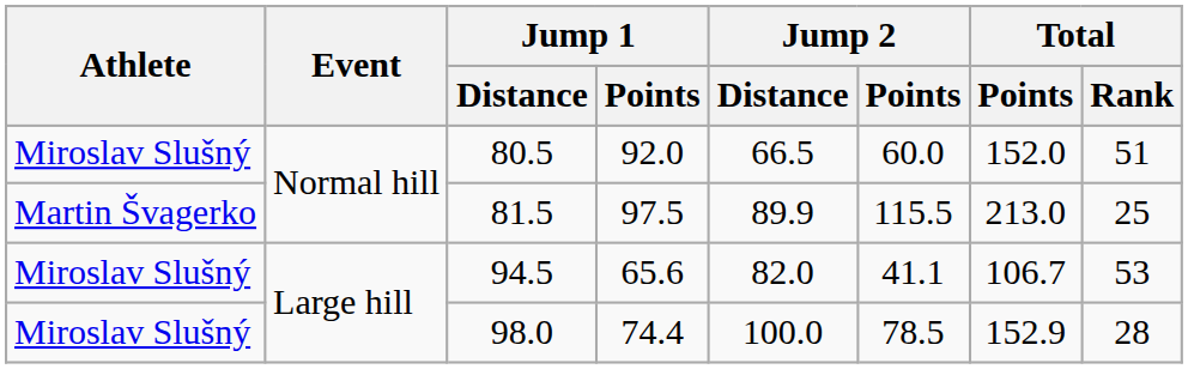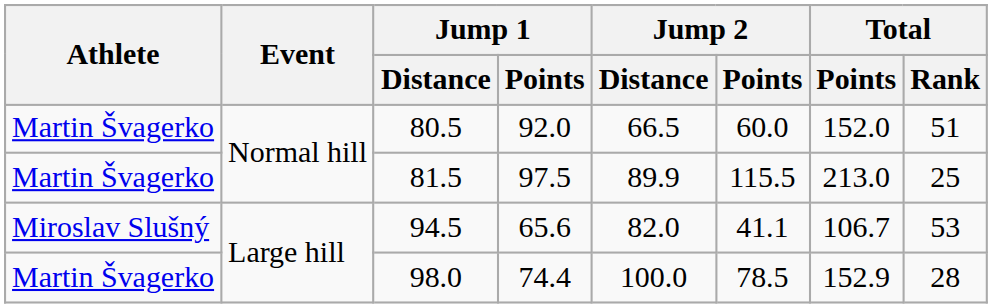 <table class="wikitable" style="font-size:90%">
 <tr>
 <th rowspan="2">Athlete</th>
 <th rowspan="2">Event</th>
 <th colspan="2">Jump 1</th>
 <th colspan="2">Jump 2</th>
 <th colspan="2">Total</th>
 </tr>
 <tr>
 <th>Distance</th>
 <th>Points</th>
 <th>Distance</th>
 <th>Points</th>
 <th>Points</th>
 <th>Rank</th>
 </tr>
 <tr>
-<td><a href='#'>Miroslav Slušný</a></td>
+<td><a href='#'>Martin Švagerko</a></td>
 <td rowspan="2">Normal hill</td>
 <td align="center">80.5</td>
 <td align="center">92.0</td>
 <td align="center">66.5</td>
 <td align="center">60.0</td>
 <td align="center">152.0</td>
 <td align="center">51</td>
 </tr>
 <tr>
 <td><a href='#'>Martin Švagerko</a></td>
 <td align="center">81.5</td>
 <td align="center">97.5</td>
 <td align="center">89.9</td>
 <td align="center">115.5</td>
 <td align="center">213.0</td>
 <td align="center">25</td>
 </tr>
 <tr>
 <td><a href='#'>Miroslav Slušný</a></td>
 <td rowspan="2">Large hill</td>
 <td align="center">94.5</td>
 <td align="center">65.6</td>
 <td align="center">82.0</td>
 <td align="center">41.1</td>
 <td align="center">106.7</td>
 <td align="center">53</td>
 </tr>
 <tr>
-<td><a href='#'>Miroslav Slušný</a></td>
+<td><a href='#'>Martin Švagerko</a></td>
 <td align="center">98.0</td>
 <td align="center">74.4</td>
 <td align="center">100.0</td>
 <td align="center">78.5</td>
 <td align="center">152.9</td>
 <td align="center">28</td>
 </tr>
 </table>
